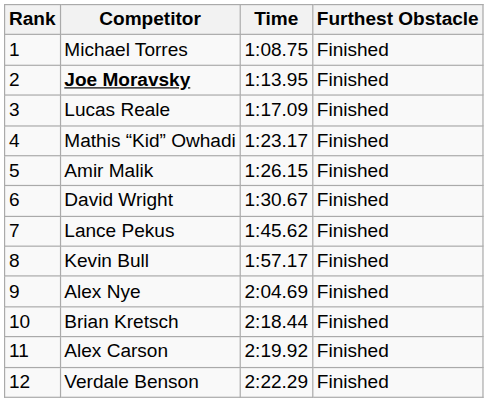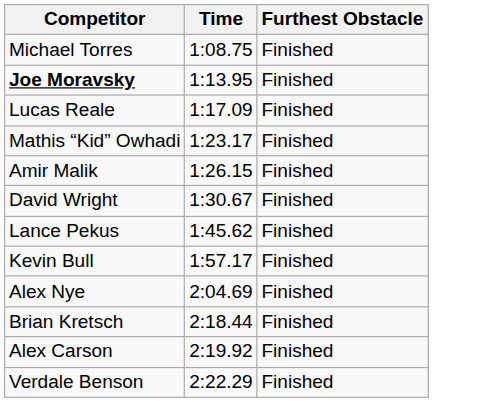 <table class="wikitable sortable mw-collapsible">
 <tr>
-<th>Rank</th>
 <th>Competitor</th>
 <th>Time</th>
 <th>Furthest Obstacle</th>
 </tr>
 <tr>
-<td>1</td>
 <td>Michael Torres</td>
 <td>1:08.75</td>
 <td>Finished</td>
 </tr>
 <tr>
-<td>2</td>
 <td><strong><u>Joe Moravsky</u></strong></td>
 <td>1:13.95</td>
 <td>Finished</td>
 </tr>
 <tr>
-<td>3</td>
 <td>Lucas Reale</td>
 <td>1:17.09</td>
 <td>Finished</td>
 </tr>
 <tr>
-<td>4</td>
 <td>Mathis “Kid” Owhadi</td>
 <td>1:23.17</td>
 <td>Finished</td>
 </tr>
 <tr>
-<td>5</td>
 <td>Amir Malik</td>
 <td>1:26.15</td>
 <td>Finished</td>
 </tr>
 <tr>
-<td>6</td>
 <td>David Wright</td>
 <td>1:30.67</td>
 <td>Finished</td>
 </tr>
 <tr>
-<td>7</td>
 <td>Lance Pekus</td>
 <td>1:45.62</td>
 <td>Finished</td>
 </tr>
 <tr>
-<td>8</td>
 <td>Kevin Bull</td>
 <td>1:57.17</td>
 <td>Finished</td>
 </tr>
 <tr>
-<td>9</td>
 <td>Alex Nye</td>
 <td>2:04.69</td>
 <td>Finished</td>
 </tr>
 <tr>
-<td>10</td>
 <td>Brian Kretsch</td>
 <td>2:18.44</td>
 <td>Finished</td>
 </tr>
 <tr>
-<td>11</td>
 <td>Alex Carson</td>
 <td>2:19.92</td>
 <td>Finished</td>
 </tr>
 <tr>
-<td>12</td>
 <td>Verdale Benson</td>
 <td>2:22.29</td>
 <td>Finished</td>
 </tr>
 </table>
